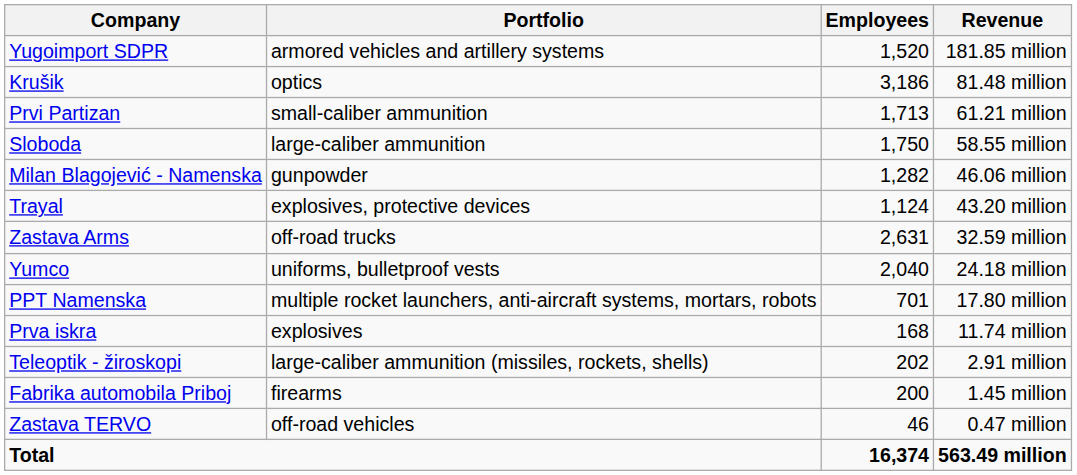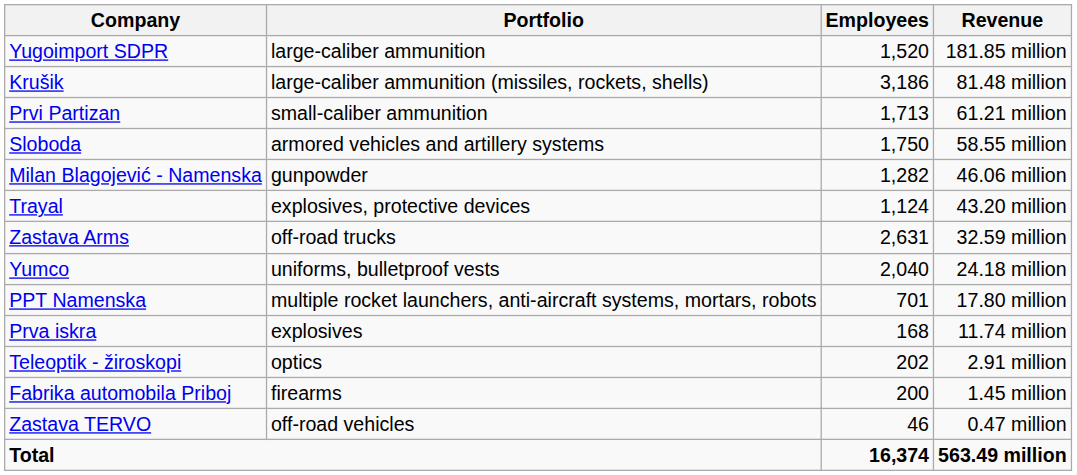 <table class="wikitable sortable" style="font-size:95%; text-align:left;">
 <tr>
 <th>Company</th>
 <th>Portfolio</th>
 <th>Employees</th>
 <th>Revenue<br></th>
 </tr>
 <tr>
 <td><a href='#'>Yugoimport SDPR</a></td>
-<td>armored vehicles and artillery systems</td>
+<td>large-caliber ammunition</td>
 <td style="text-align:right;">1,520</td>
 <td style="text-align:right;">181.85 million</td>
 </tr>
 <tr>
 <td><a href='#'>Krušik</a></td>
-<td>optics</td>
+<td>large-caliber ammunition (missiles, rockets, shells)</td>
 <td style="text-align:right;">3,186</td>
 <td style="text-align:right;">81.48 million</td>
 </tr>
 <tr>
 <td><a href='#'>Prvi Partizan</a></td>
 <td>small-caliber ammunition</td>
 <td style="text-align:right;">1,713</td>
 <td style="text-align:right;">61.21 million</td>
 </tr>
 <tr>
 <td><a href='#'>Sloboda</a></td>
-<td>large-caliber ammunition</td>
+<td>armored vehicles and artillery systems</td>
 <td style="text-align:right;">1,750</td>
 <td style="text-align:right;">58.55 million</td>
 </tr>
 <tr>
 <td><a href='#'>Milan Blagojević - Namenska</a></td>
 <td>gunpowder</td>
 <td style="text-align:right;">1,282</td>
 <td style="text-align:right;">46.06 million</td>
 </tr>
 <tr>
 <td><a href='#'>Trayal</a></td>
 <td>explosives, protective devices</td>
 <td style="text-align:right;">1,124</td>
 <td style="text-align:right;">43.20 million</td>
 </tr>
 <tr>
 <td><a href='#'>Zastava Arms</a></td>
 <td>off-road trucks</td>
 <td style="text-align:right;">2,631</td>
 <td style="text-align:right;">32.59 million</td>
 </tr>
 <tr>
 <td><a href='#'>Yumco</a></td>
 <td>uniforms, bulletproof vests</td>
 <td style="text-align:right;">2,040</td>
 <td style="text-align:right;">24.18 million</td>
 </tr>
 <tr>
 <td><a href='#'>PPT Namenska</a></td>
 <td>multiple rocket launchers, anti-aircraft systems, mortars, robots</td>
 <td style="text-align:right;">701</td>
 <td style="text-align:right;">17.80 million</td>
 </tr>
 <tr>
 <td><a href='#'>Prva iskra</a></td>
 <td>explosives</td>
 <td style="text-align:right;">168</td>
 <td style="text-align:right;">11.74 million</td>
 </tr>
 <tr>
 <td><a href='#'>Teleoptik - žiroskopi</a></td>
-<td>large-caliber ammunition (missiles, rockets, shells)</td>
+<td>optics</td>
 <td style="text-align:right;">202</td>
 <td style="text-align:right;">2.91 million</td>
 </tr>
 <tr>
 <td><a href='#'>Fabrika automobila Priboj</a></td>
 <td>firearms</td>
 <td style="text-align:right;">200</td>
 <td style="text-align:right;">1.45 million</td>
 </tr>
 <tr>
 <td><a href='#'>Zastava TERVO</a></td>
 <td>off-road vehicles</td>
 <td style="text-align:right;">46</td>
 <td style="text-align:right;">0.47 million</td>
 </tr>
 <tr class="sortbottom">
 <td colspan="2"><strong>Total</strong></td>
 <td style="text-align:right;"><strong>16,374</strong></td>
 <td style="text-align:right;"><strong>563.49 million</strong></td>
 </tr>
 </table>
